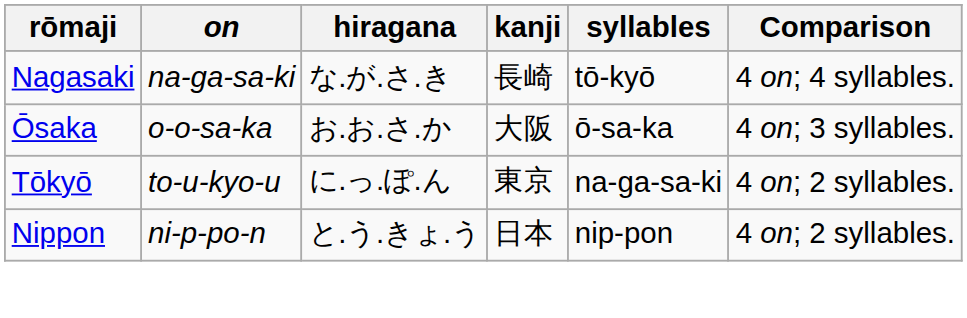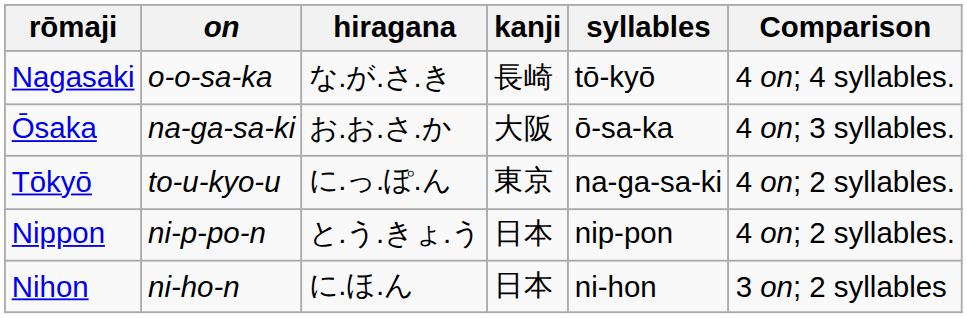 <table class="wikitable">
 <tr>
 <th>rōmaji</th>
 <th><em>on</em></th>
 <th>hiragana</th>
 <th>kanji</th>
 <th>syllables</th>
 <th>Comparison</th>
 </tr>
 <tr>
 <td><a href='#'>Nagasaki</a></td>
-<td><em>na-ga-sa-ki</em></td>
+<td><em>o-o-sa-ka</em></td>
 <td>な.が.さ.き</td>
 <td>長崎</td>
 <td>tō-kyō</td>
 <td>4 <em>on</em>; 4 syllables.</td>
 </tr>
 <tr>
 <td><a href='#'>Ōsaka</a></td>
-<td><em>o-o-sa-ka</em></td>
+<td><em>na-ga-sa-ki</em></td>
 <td>お.お.さ.か</td>
 <td>大阪</td>
 <td>ō-sa-ka</td>
 <td>4 <em>on</em>; 3 syllables.</td>
 </tr>
 <tr>
 <td><a href='#'>Tōkyō</a></td>
 <td><em>to-u-kyo-u</em></td>
 <td>に.っ.ぽ.ん</td>
 <td>東京</td>
 <td>na-ga-sa-ki</td>
 <td>4 <em>on</em>; 2 syllables.</td>
 </tr>
 <tr>
 <td><a href='#'>Nippon</a></td>
 <td><em>ni-p-po-n</em></td>
 <td>と.う.きょ.う</td>
 <td>日本</td>
 <td>nip-pon</td>
 <td>4 <em>on</em>; 2 syllables.</td>
 </tr>
+<tr>
+<td><a href='#'>Nihon</a></td>
+<td><em>ni-ho-n</em></td>
+<td>に.ほ.ん</td>
+<td>日本</td>
+<td>ni-hon</td>
+<td>3 <em>on</em>; 2 syllables</td>
+</tr>
 </table>
